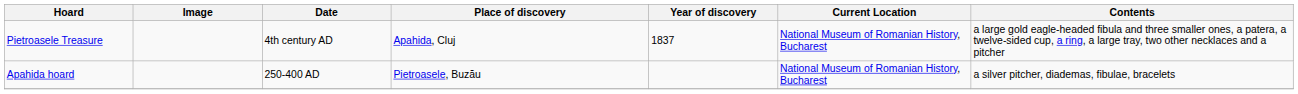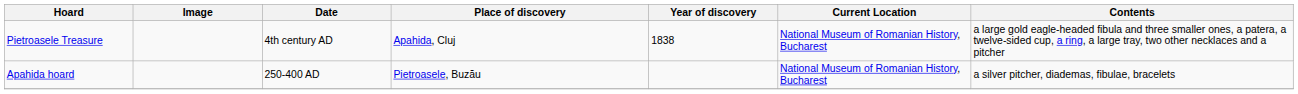 <table class="wikitable sortable" style="width: 100%">
 <tr>
 <th width="10%">Hoard</th>
 <th width="10%">Image</th>
 <th width="10%">Date</th>
 <th width="20%">Place of discovery</th>
 <th width="10%">Year of discovery</th>
 <th width="15%">Current Location</th>
 <th class="unsortable" width="25%">Contents</th>
 </tr>
 <tr>
 <td><a href='#'>Pietroasele Treasure</a></td>
 <td></td>
 <td>4th century AD</td>
 <td><a href='#'>Apahida</a>, Cluj</td>
-<td>1837</td>
+<td>1838</td>
 <td><a href='#'>National Museum of Romanian History</a>, <a href='#'>Bucharest</a></td>
 <td>a large gold eagle-headed fibula and three smaller ones, a patera, a twelve-sided cup, <a href='#'>a ring</a>, a large tray, two other necklaces and a pitcher</td>
 </tr>
 <tr>
 <td><a href='#'>Apahida hoard</a></td>
 <td></td>
 <td>250-400 AD</td>
 <td><a href='#'>Pietroasele</a>, Buzău</td>
 <td></td>
 <td><a href='#'>National Museum of Romanian History</a>, <a href='#'>Bucharest</a></td>
 <td>a silver pitcher, diademas, fibulae, bracelets</td>
 </tr>
 <tr>
 </tr>
 </table>
